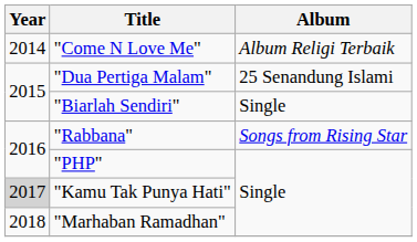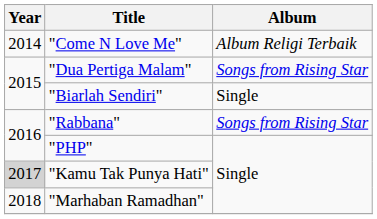 <table class="wikitable plainrowheaders">
 <tr>
 <th width="1em">Year</th>
 <th>Title</th>
 <th>Album</th>
 </tr>
 <tr>
 <td rowspan="1">2014</td>
 <td>"<a href='#'>Come N Love Me</a>"</td>
 <td><em>Album Religi Terbaik</em></td>
 </tr>
 <tr>
 <td rowspan="2">2015</td>
 <td>"<a href='#'>Dua Pertiga Malam</a>"</td>
-<td>25 Senandung Islami</td>
+<td rowspan="1"><em><a href='#'>Songs from Rising Star</a></em></td>
 </tr>
 <tr>
 <td>"<a href='#'>Biarlah Sendiri</a>"</td>
 <td>Single</td>
 </tr>
 <tr>
 <td rowspan="2">2016</td>
 <td>"<a href='#'>Rabbana</a>"</td>
 <td rowspan="1"><em><a href='#'>Songs from Rising Star</a></em></td>
 </tr>
 <tr>
 <td>"<a href='#'>PHP</a>"</td>
 <td rowspan="3">Single</td>
 </tr>
 <tr>
 <td rowspan="1" style="background: lightgrey;">2017</td>
 <td>"Kamu Tak Punya Hati"</td>
 </tr>
 <tr>
 <td rowspan="1">2018</td>
 <td>"Marhaban Ramadhan"</td>
 </tr>
 <tr>
 </tr>
 </table>
